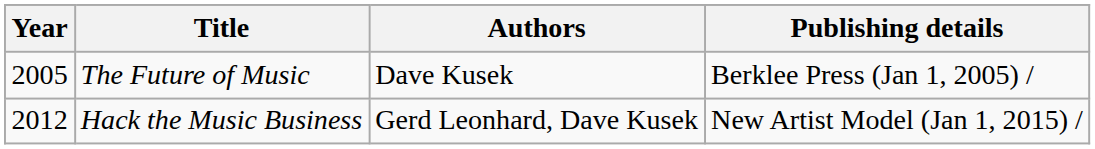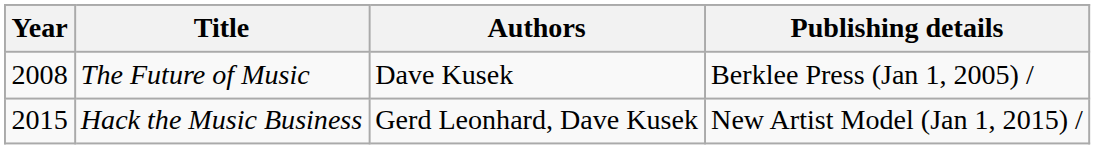 <table class="wikitable" style="text-align:left;font-size:90%;">
 <tr>
 <th>Year</th>
 <th>Title</th>
 <th>Authors</th>
 <th>Publishing details</th>
 </tr>
 <tr>
-<td>2005</td>
+<td>2008</td>
 <td><em>The Future of Music</em></td>
 <td>Dave Kusek</td>
 <td>Berklee Press (Jan 1, 2005) / </td>
 </tr>
 <tr>
-<td>2012</td>
+<td>2015</td>
 <td><em>Hack the Music Business</em></td>
 <td>Gerd Leonhard, Dave Kusek</td>
 <td>New Artist Model (Jan 1, 2015) /<br></td>
 </tr>
 </table>
